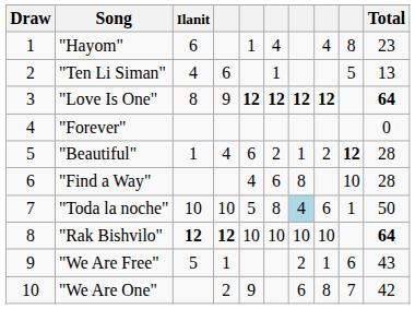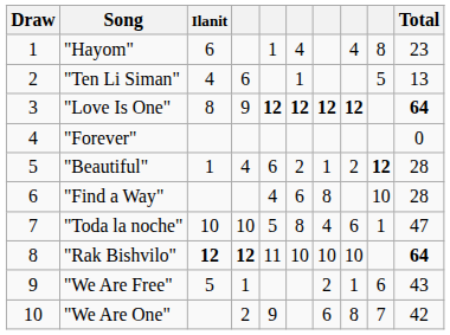 <table class="wikitable collapsible" style="margin: 1em auto 1em auto; text-align:center">
 <tr>
 </tr>
 <tr>
 <th>Draw</th>
 <th>Song</th>
 <th><small>Ilanit</small></th>
 <th><small></small></th>
 <th><small></small></th>
 <th><small></small></th>
 <th><small></small></th>
 <th><small></small></th>
 <th><small></small></th>
 <th>Total</th>
 </tr>
 <tr>
 <td>1</td>
 <td align="left">"Hayom"</td>
 <td>6</td>
 <td></td>
 <td>1</td>
 <td>4</td>
 <td></td>
 <td>4</td>
 <td>8</td>
 <td>23</td>
 </tr>
 <tr>
 <td>2</td>
 <td align="left">"Ten Li Siman"</td>
 <td>4</td>
 <td>6</td>
 <td></td>
 <td>1</td>
 <td></td>
 <td></td>
 <td>5</td>
 <td>13</td>
 </tr>
 <tr>
 <td>3</td>
 <td align="left">"Love Is One"</td>
 <td>8</td>
 <td>9</td>
 <td><strong>12</strong></td>
 <td><strong>12</strong></td>
 <td><strong>12</strong></td>
 <td><strong>12</strong></td>
 <td></td>
 <td><strong>64</strong></td>
 </tr>
 <tr>
 <td>4</td>
 <td align="left">"Forever"</td>
 <td></td>
 <td></td>
 <td></td>
 <td></td>
 <td></td>
 <td></td>
 <td></td>
 <td>0</td>
 </tr>
 <tr>
 <td>5</td>
 <td align="left">"Beautiful"</td>
 <td>1</td>
 <td>4</td>
 <td>6</td>
 <td>2</td>
 <td>1</td>
 <td>2</td>
 <td><strong>12</strong></td>
 <td>28</td>
 </tr>
 <tr>
 <td>6</td>
 <td align="left">"Find a Way"</td>
 <td></td>
 <td></td>
 <td>4</td>
 <td>6</td>
 <td>8</td>
 <td></td>
 <td>10</td>
 <td>28</td>
 </tr>
 <tr>
 <td>7</td>
 <td align="left">"Toda la noche"</td>
 <td>10</td>
 <td>10</td>
 <td>5</td>
 <td>8</td>
-<td style="background: lightblue;">4</td>
+<td>4</td>
 <td>6</td>
 <td>1</td>
-<td>50</td>
+<td>47</td>
 </tr>
 <tr>
 <td>8</td>
 <td align="left">"Rak Bishvilo"</td>
 <td><strong>12</strong></td>
 <td><strong>12</strong></td>
-<td>10</td>
+<td>11</td>
 <td>10</td>
 <td>10</td>
 <td>10</td>
 <td></td>
 <td><strong>64</strong></td>
 </tr>
 <tr>
 <td>9</td>
 <td align="left">"We Are Free"</td>
 <td>5</td>
 <td>1</td>
 <td></td>
 <td></td>
 <td>2</td>
 <td>1</td>
 <td>6</td>
 <td>43</td>
 </tr>
 <tr>
 <td>10</td>
 <td align="left">"We Are One"</td>
 <td></td>
 <td>2</td>
 <td>9</td>
 <td></td>
 <td>6</td>
 <td>8</td>
 <td>7</td>
 <td>42</td>
 </tr>
 </table>
